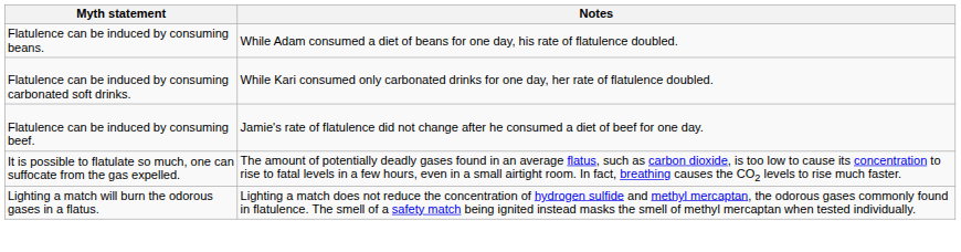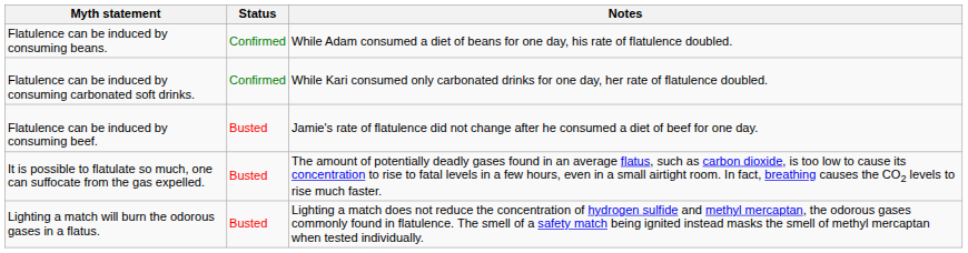 <table class="wikitable plainrowheaders">
 <tr>
 <th>Myth statement</th>
+<th>Status</th>
 <th>Notes</th>
 </tr>
 <tr>
 <td>Flatulence can be induced by consuming beans.</td>
+<td style="color:green">Confirmed</td>
 <td>While Adam consumed a diet of beans for one day, his rate of flatulence doubled.</td>
 </tr>
 <tr>
 <td><br>Flatulence can be induced by consuming carbonated soft drinks.</td>
+<td style="color:green">Confirmed</td>
 <td>While Kari consumed only carbonated drinks for one day, her rate of flatulence doubled.</td>
 </tr>
 <tr>
 <td><br>Flatulence can be induced by consuming beef.</td>
+<td style="color:red">Busted</td>
 <td>Jamie's rate of flatulence did not change after he consumed a diet of beef for one day.</td>
 </tr>
 <tr>
 <td>It is possible to flatulate so much, one can suffocate from the gas expelled.</td>
+<td style="color:red">Busted</td>
 <td>The amount of potentially deadly gases found in an average <a href='#'>flatus</a>, such as <a href='#'>carbon dioxide</a>, is too low to cause its <a href='#'>concentration</a> to rise to fatal levels in a few hours, even in a small airtight room. In fact, <a href='#'>breathing</a> causes the CO<sub>2</sub> levels to rise much faster.</td>
 </tr>
 <tr>
 <td>Lighting a match will burn the odorous gases in a flatus.</td>
+<td style="color:red">Busted</td>
 <td>Lighting a match does not reduce the concentration of <a href='#'>hydrogen sulfide</a> and <a href='#'>methyl mercaptan</a>, the odorous gases commonly found in flatulence. The smell of a <a href='#'>safety match</a> being ignited instead masks the smell of methyl mercaptan when tested individually.</td>
 </tr>
 </table>
